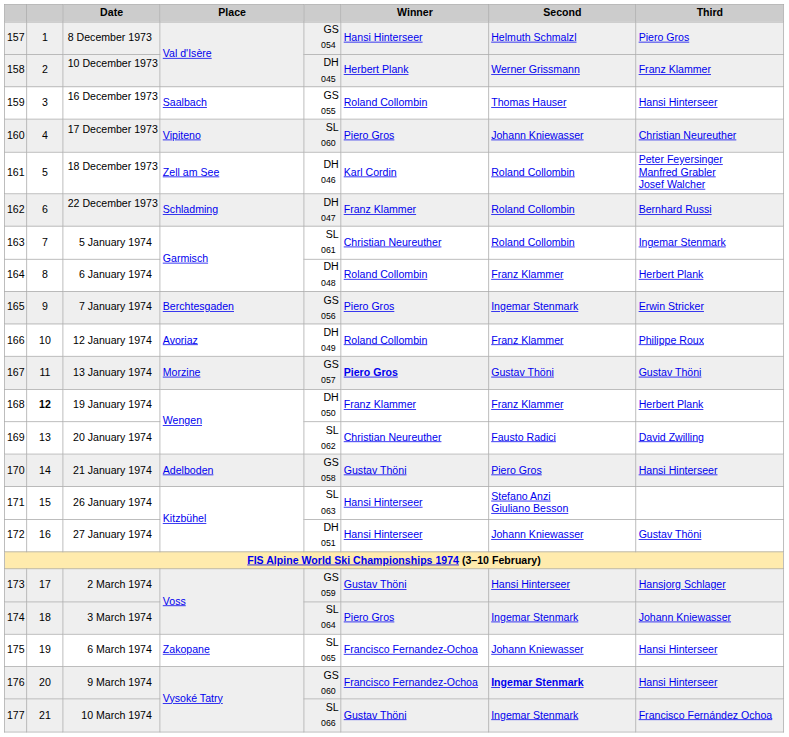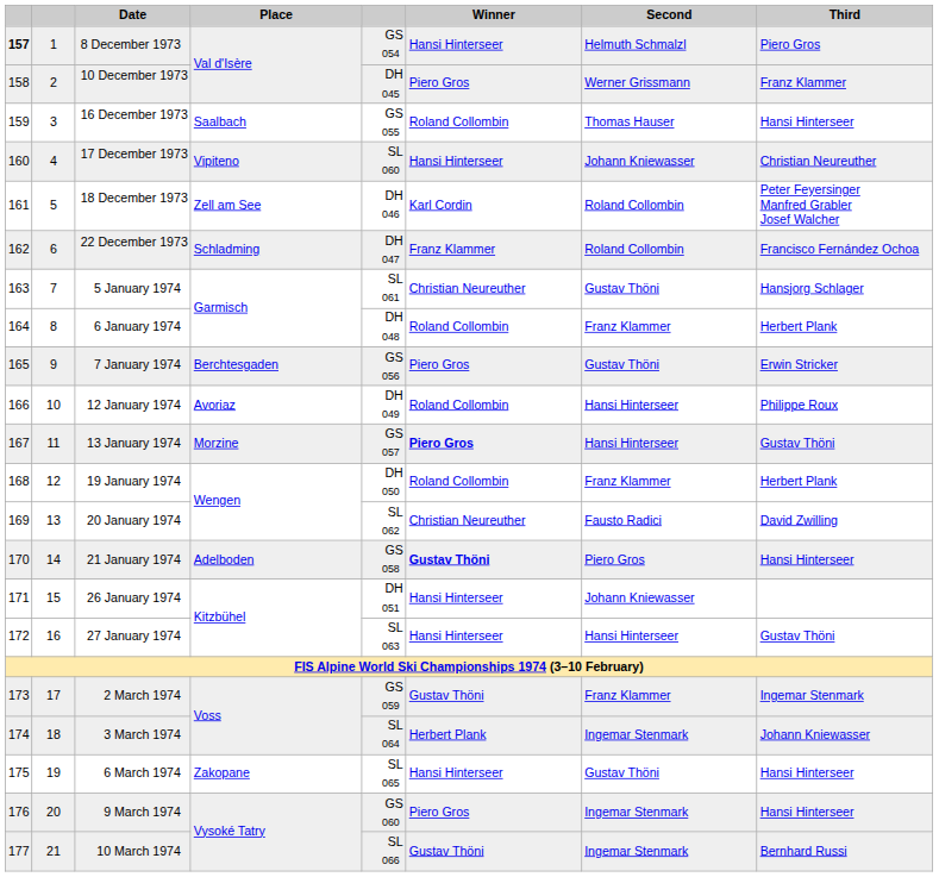 <table class="wikitable plainrowheaders" style="background:#fff; font-size:86%; line-height:16px; border:grey solid 1px; border-collapse:collapse;">
 <tr style="background:#ccc; text-align:center;">
 <td align="center" width="13"></td>
 <td align="center" width="40"></td>
 <td align="center" width="120"><strong>Date</strong></td>
 <td align="center" width="180"><strong>Place</strong></td>
 <td align="center" width="42"></td>
 <td align="center" width="185"><strong>Winner</strong></td>
 <td align="center" width="185"><strong>Second</strong></td>
 <td align="center" width="185"><strong>Third</strong></td>
 </tr>
 <tr bgcolor="#EFEFEF">
-<td align=center>157</td>
+<td align=center><strong>157</strong></td>
 <td align=center>1</td>
 <td align=right>8 December 1973  </td>
 <td rowspan=2> <a href='#'>Val d'Isère</a></td>
 <td align=right>GS <sub>054</sub> </td>
 <td> <a href='#'>Hansi Hinterseer</a></td>
 <td> <a href='#'>Helmuth Schmalzl</a></td>
 <td> <a href='#'>Piero Gros</a></td>
 </tr>
 <tr bgcolor="#EFEFEF">
 <td align=center>158</td>
 <td align=center>2</td>
 <td align=right>10 December 1973  </td>
 <td align=right>DH <sub>045</sub> </td>
-<td> <a href='#'>Herbert Plank</a></td>
+<td> <a href='#'>Piero Gros</a></td>
 <td> <a href='#'>Werner Grissmann</a></td>
 <td> <a href='#'>Franz Klammer</a></td>
 </tr>
 <tr>
 <td align=center>159</td>
 <td align=center>3</td>
 <td align=right>16 December 1973  </td>
 <td> <a href='#'>Saalbach</a></td>
 <td align=right>GS <sub>055</sub> </td>
 <td> <a href='#'>Roland Collombin</a></td>
 <td> <a href='#'>Thomas Hauser</a></td>
 <td> <a href='#'>Hansi Hinterseer</a></td>
 </tr>
 <tr bgcolor="#EFEFEF">
 <td align=center>160</td>
 <td align=center>4</td>
 <td align=right>17 December 1973  </td>
 <td> <a href='#'>Vipiteno</a></td>
 <td align=right>SL <sub>060</sub> </td>
-<td> <a href='#'>Piero Gros</a></td>
+<td> <a href='#'>Hansi Hinterseer</a></td>
 <td> <a href='#'>Johann Kniewasser</a></td>
 <td> <a href='#'>Christian Neureuther</a></td>
 </tr>
 <tr>
 <td align=center>161</td>
 <td align=center>5</td>
 <td align=right>18 December 1973  </td>
 <td> <a href='#'>Zell am See</a></td>
 <td align=right>DH <sub>046</sub> </td>
 <td> <a href='#'>Karl Cordin</a></td>
 <td> <a href='#'>Roland Collombin</a></td>
 <td> <a href='#'>Peter Feyersinger</a><br> <a href='#'>Manfred Grabler</a><br> <a href='#'>Josef Walcher</a></td>
 </tr>
 <tr bgcolor="#EFEFEF">
 <td align=center>162</td>
 <td align=center>6</td>
 <td align=right>22 December 1973  </td>
 <td> <a href='#'>Schladming</a></td>
 <td align=right>DH <sub>047</sub> </td>
 <td> <a href='#'>Franz Klammer</a></td>
 <td> <a href='#'>Roland Collombin</a></td>
-<td> <a href='#'>Bernhard Russi</a></td>
+<td> <a href='#'>Francisco Fernández Ochoa</a></td>
 </tr>
 <tr>
 <td align=center>163</td>
 <td align=center>7</td>
 <td align=right>5 January 1974  </td>
 <td rowspan=2> <a href='#'>Garmisch</a></td>
 <td align=right>SL <sub>061</sub> </td>
 <td> <a href='#'>Christian Neureuther</a></td>
-<td> <a href='#'>Roland Collombin</a></td>
-<td> <a href='#'>Ingemar Stenmark</a></td>
+<td> <a href='#'>Gustav Thöni</a></td>
+<td> <a href='#'>Hansjorg Schlager</a></td>
 </tr>
 <tr>
 <td align=center>164</td>
 <td align=center>8</td>
 <td align=right>6 January 1974  </td>
 <td align=right>DH <sub>048</sub> </td>
 <td> <a href='#'>Roland Collombin</a></td>
 <td> <a href='#'>Franz Klammer</a></td>
 <td> <a href='#'>Herbert Plank</a></td>
 </tr>
 <tr bgcolor="#EFEFEF">
 <td align=center>165</td>
 <td align=center>9</td>
 <td align=right>7 January 1974  </td>
 <td> <a href='#'>Berchtesgaden</a></td>
 <td align=right>GS <sub>056</sub> </td>
 <td> <a href='#'>Piero Gros</a></td>
-<td> <a href='#'>Ingemar Stenmark</a></td>
+<td> <a href='#'>Gustav Thöni</a></td>
 <td> <a href='#'>Erwin Stricker</a></td>
 </tr>
 <tr>
 <td align=center>166</td>
 <td align=center>10</td>
 <td align=right>12 January 1974  </td>
 <td> <a href='#'>Avoriaz</a></td>
 <td align=right>DH <sub>049</sub> </td>
 <td> <a href='#'>Roland Collombin</a></td>
-<td> <a href='#'>Franz Klammer</a></td>
+<td> <a href='#'>Hansi Hinterseer</a></td>
 <td> <a href='#'>Philippe Roux</a></td>
 </tr>
 <tr bgcolor="#EFEFEF">
 <td align=center>167</td>
 <td align=center>11</td>
 <td align=right>13 January 1974  </td>
 <td> <a href='#'>Morzine</a></td>
 <td align=right>GS <sub>057</sub> </td>
 <td><strong> <a href='#'>Piero Gros</a></strong></td>
-<td> <a href='#'>Gustav Thöni</a></td>
+<td> <a href='#'>Hansi Hinterseer</a></td>
 <td> <a href='#'>Gustav Thöni</a></td>
 </tr>
 <tr>
 <td align=center>168</td>
-<td align=center><strong>12</strong></td>
+<td align=center>12</td>
 <td align=right>19 January 1974  </td>
 <td rowspan=2> <a href='#'>Wengen</a></td>
 <td align=right>DH <sub>050</sub> </td>
-<td> <a href='#'>Franz Klammer</a></td>
+<td> <a href='#'>Roland Collombin</a></td>
 <td> <a href='#'>Franz Klammer</a></td>
 <td> <a href='#'>Herbert Plank</a></td>
 </tr>
 <tr>
 <td align=center>169</td>
 <td align=center>13</td>
 <td align=right>20 January 1974  </td>
 <td align=right>SL <sub>062</sub> </td>
 <td> <a href='#'>Christian Neureuther</a></td>
 <td> <a href='#'>Fausto Radici</a></td>
 <td> <a href='#'>David Zwilling</a></td>
 </tr>
 <tr bgcolor="#EFEFEF">
 <td align=center>170</td>
 <td align=center>14</td>
 <td align=right>21 January 1974  </td>
 <td> <a href='#'>Adelboden</a></td>
 <td align=right>GS <sub>058</sub> </td>
-<td> <a href='#'>Gustav Thöni</a></td>
+<td><strong> <a href='#'>Gustav Thöni</a></strong></td>
 <td> <a href='#'>Piero Gros</a></td>
 <td> <a href='#'>Hansi Hinterseer</a></td>
 </tr>
 <tr>
 <td align=center>171</td>
 <td align=center>15</td>
 <td align=right>26 January 1974  </td>
 <td rowspan=2> <a href='#'>Kitzbühel</a></td>
-<td align=right>SL <sub>063</sub> </td>
+<td align=right>DH <sub>051</sub> </td>
 <td> <a href='#'>Hansi Hinterseer</a></td>
-<td> <a href='#'>Stefano Anzi</a><br> <a href='#'>Giuliano Besson</a></td>
+<td> <a href='#'>Johann Kniewasser</a></td>
 <td></td>
 </tr>
 <tr>
 <td align=center>172</td>
 <td align=center>16</td>
 <td align=right>27 January 1974  </td>
-<td align=right>DH <sub>051</sub> </td>
+<td align=right>SL <sub>063</sub> </td>
 <td> <a href='#'>Hansi Hinterseer</a></td>
-<td> <a href='#'>Johann Kniewasser</a></td>
+<td> <a href='#'>Hansi Hinterseer</a></td>
 <td> <a href='#'>Gustav Thöni</a></td>
 </tr>
 <tr style="background:#FFEBAD">
 <td colspan="8" style="text-align:center;"><strong><a href='#'>FIS Alpine World Ski Championships 1974</a> (3–10 February)</strong></td>
 </tr>
 <tr bgcolor="#EFEFEF">
 <td align=center>173</td>
 <td align=center>17</td>
 <td align=right>2 March 1974  </td>
 <td rowspan=2> <a href='#'>Voss</a></td>
 <td align=right>GS <sub>059</sub> </td>
 <td> <a href='#'>Gustav Thöni</a></td>
-<td> <a href='#'>Hansi Hinterseer</a></td>
-<td> <a href='#'>Hansjorg Schlager</a></td>
+<td> <a href='#'>Franz Klammer</a></td>
+<td> <a href='#'>Ingemar Stenmark</a></td>
 </tr>
 <tr bgcolor="#EFEFEF">
 <td align=center>174</td>
 <td align=center>18</td>
 <td align=right>3 March 1974  </td>
 <td align=right>SL <sub>064</sub> </td>
-<td> <a href='#'>Piero Gros</a></td>
+<td> <a href='#'>Herbert Plank</a></td>
 <td> <a href='#'>Ingemar Stenmark</a></td>
 <td> <a href='#'>Johann Kniewasser</a></td>
 </tr>
 <tr>
 <td align=center>175</td>
 <td align=center>19</td>
 <td align=right>6 March 1974  </td>
 <td> <a href='#'>Zakopane</a></td>
 <td align=right>SL <sub>065</sub> </td>
-<td> <a href='#'>Francisco Fernandez-Ochoa</a></td>
-<td> <a href='#'>Johann Kniewasser</a></td>
+<td> <a href='#'>Hansi Hinterseer</a></td>
+<td> <a href='#'>Gustav Thöni</a></td>
 <td> <a href='#'>Hansi Hinterseer</a></td>
 </tr>
 <tr bgcolor="#EFEFEF">
 <td align=center>176</td>
 <td align=center>20</td>
 <td align=right>9 March 1974  </td>
 <td rowspan=2> <a href='#'>Vysoké Tatry</a></td>
 <td align=right>GS <sub>060</sub> </td>
-<td> <a href='#'>Francisco Fernandez-Ochoa</a></td>
-<td><strong> <a href='#'>Ingemar Stenmark</a></strong></td>
+<td> <a href='#'>Piero Gros</a></td>
+<td> <a href='#'>Ingemar Stenmark</a></td>
 <td> <a href='#'>Hansi Hinterseer</a></td>
 </tr>
 <tr bgcolor="#EFEFEF">
 <td align=center>177</td>
 <td align=center>21</td>
 <td align=right>10 March 1974  </td>
 <td align=right>SL <sub>066</sub> </td>
 <td> <a href='#'>Gustav Thöni</a></td>
 <td> <a href='#'>Ingemar Stenmark</a></td>
-<td> <a href='#'>Francisco Fernández Ochoa</a></td>
+<td> <a href='#'>Bernhard Russi</a></td>
 </tr>
 </table>
